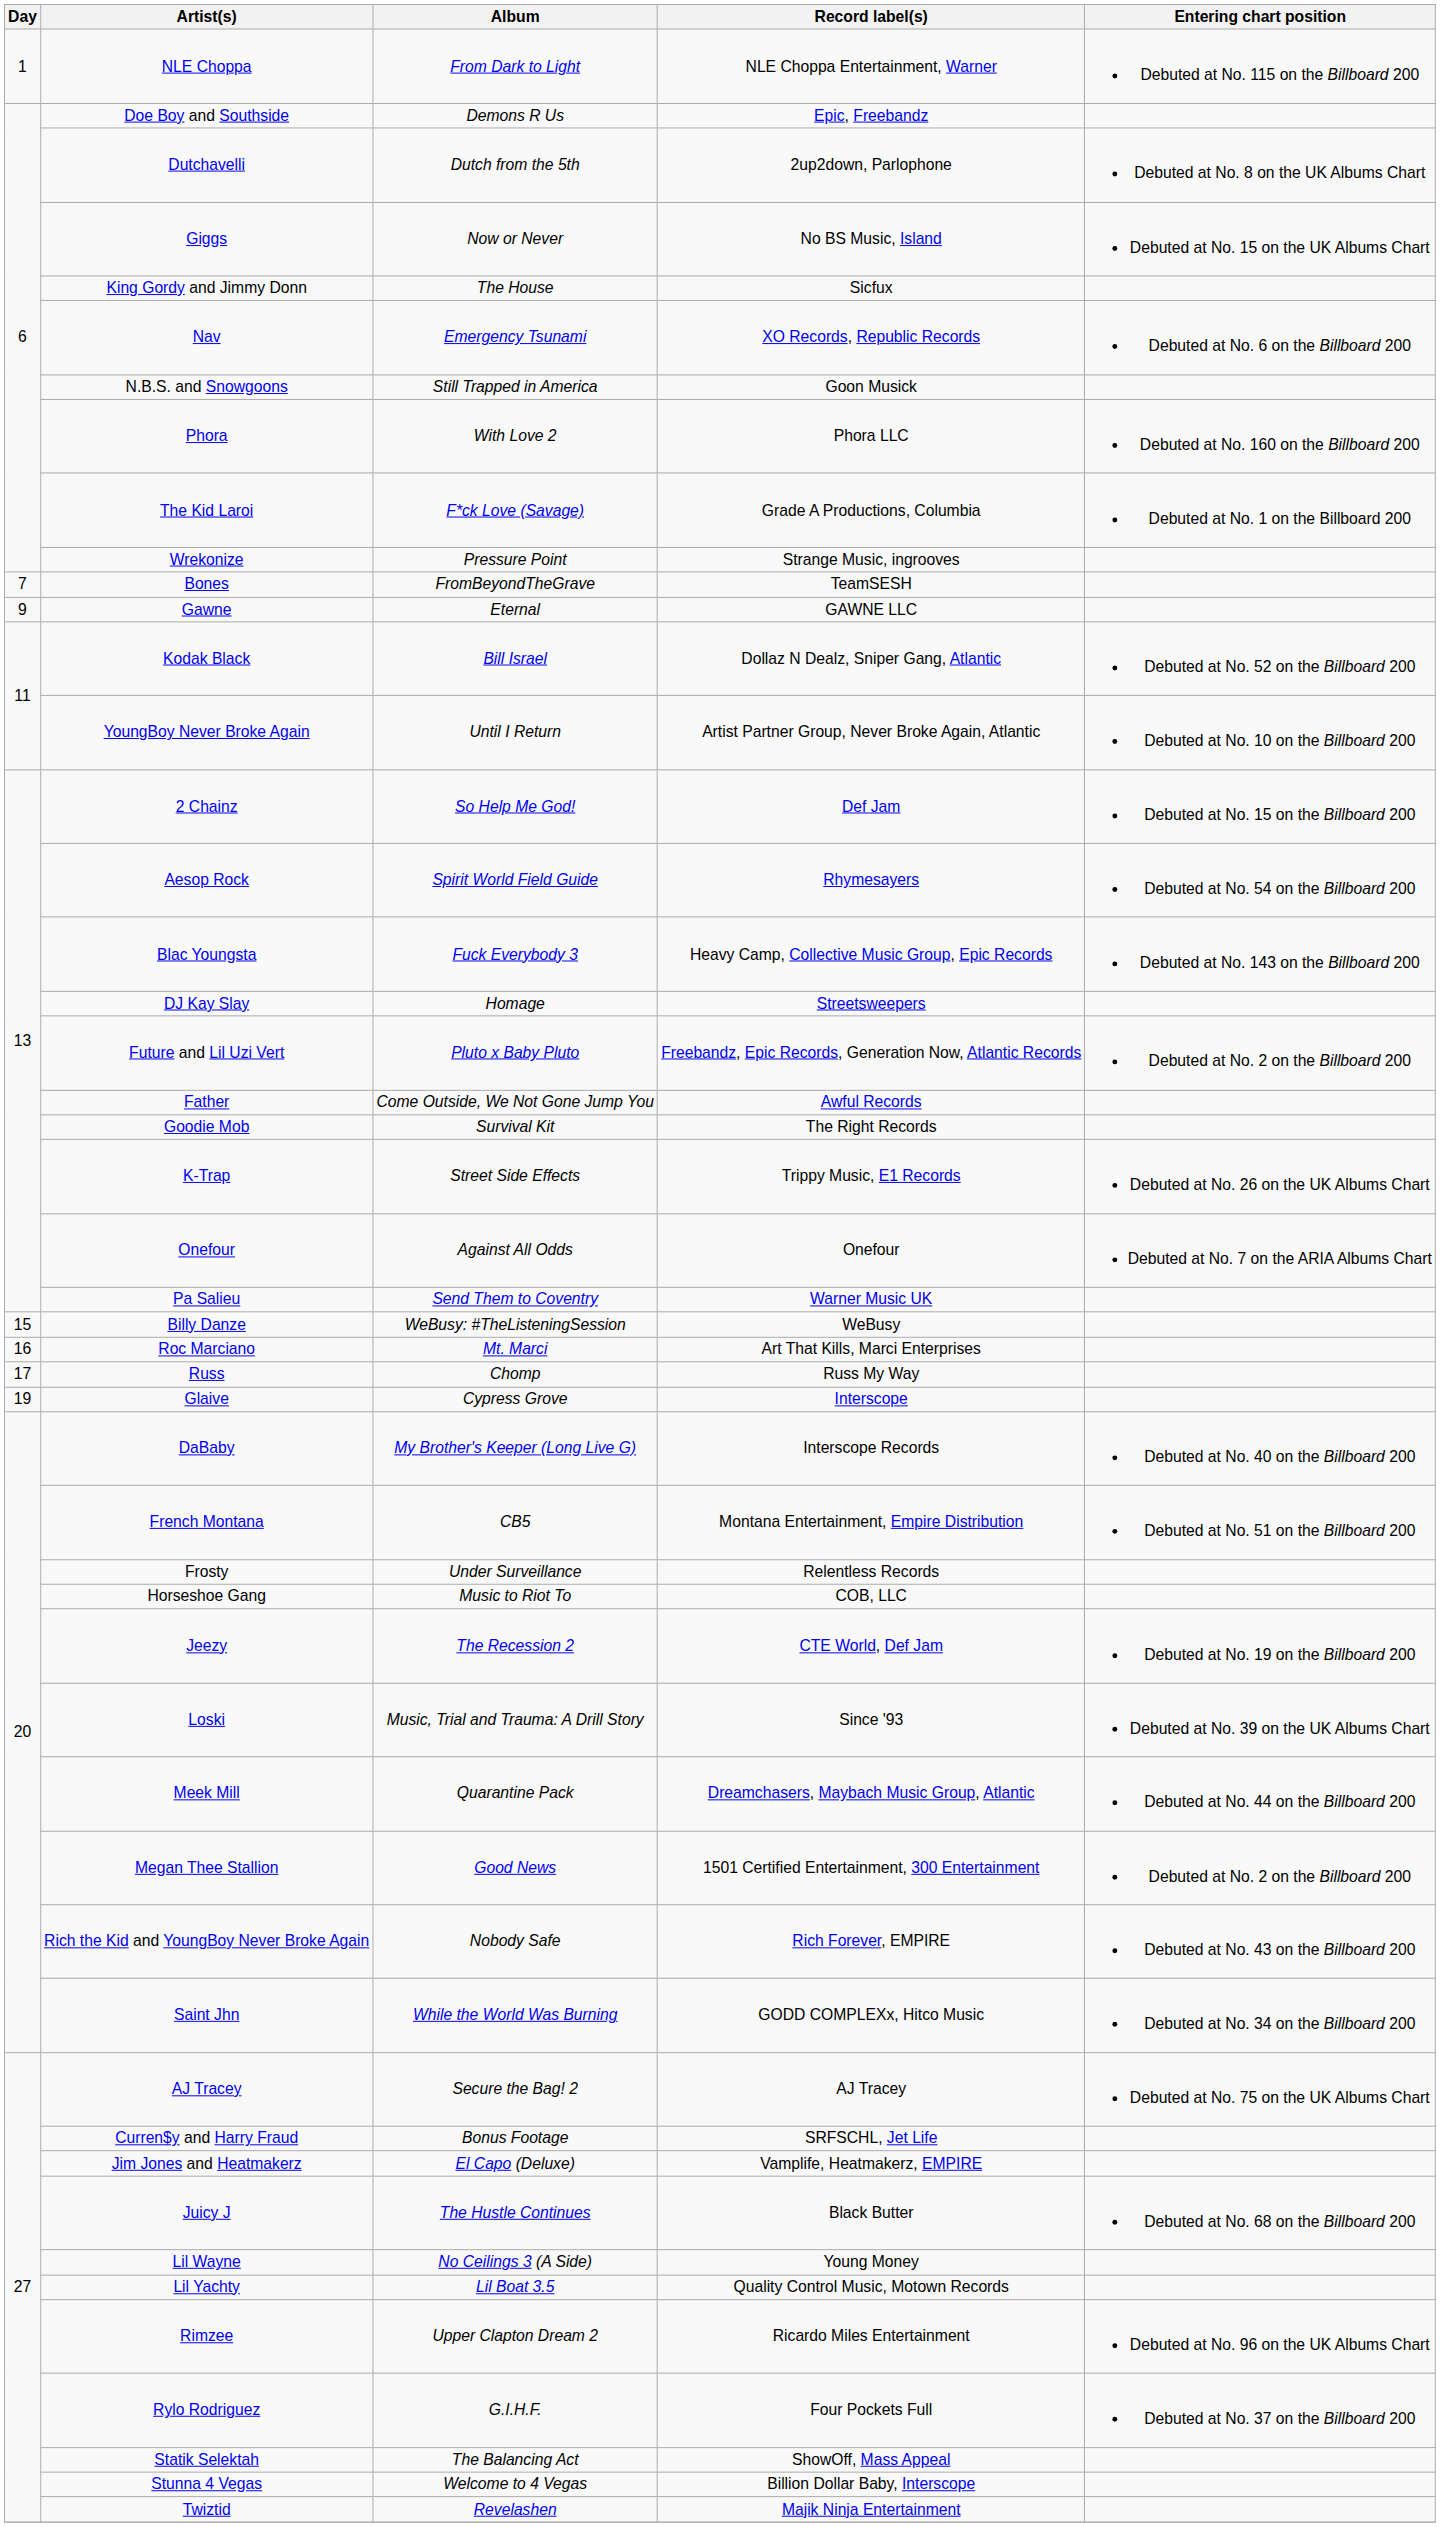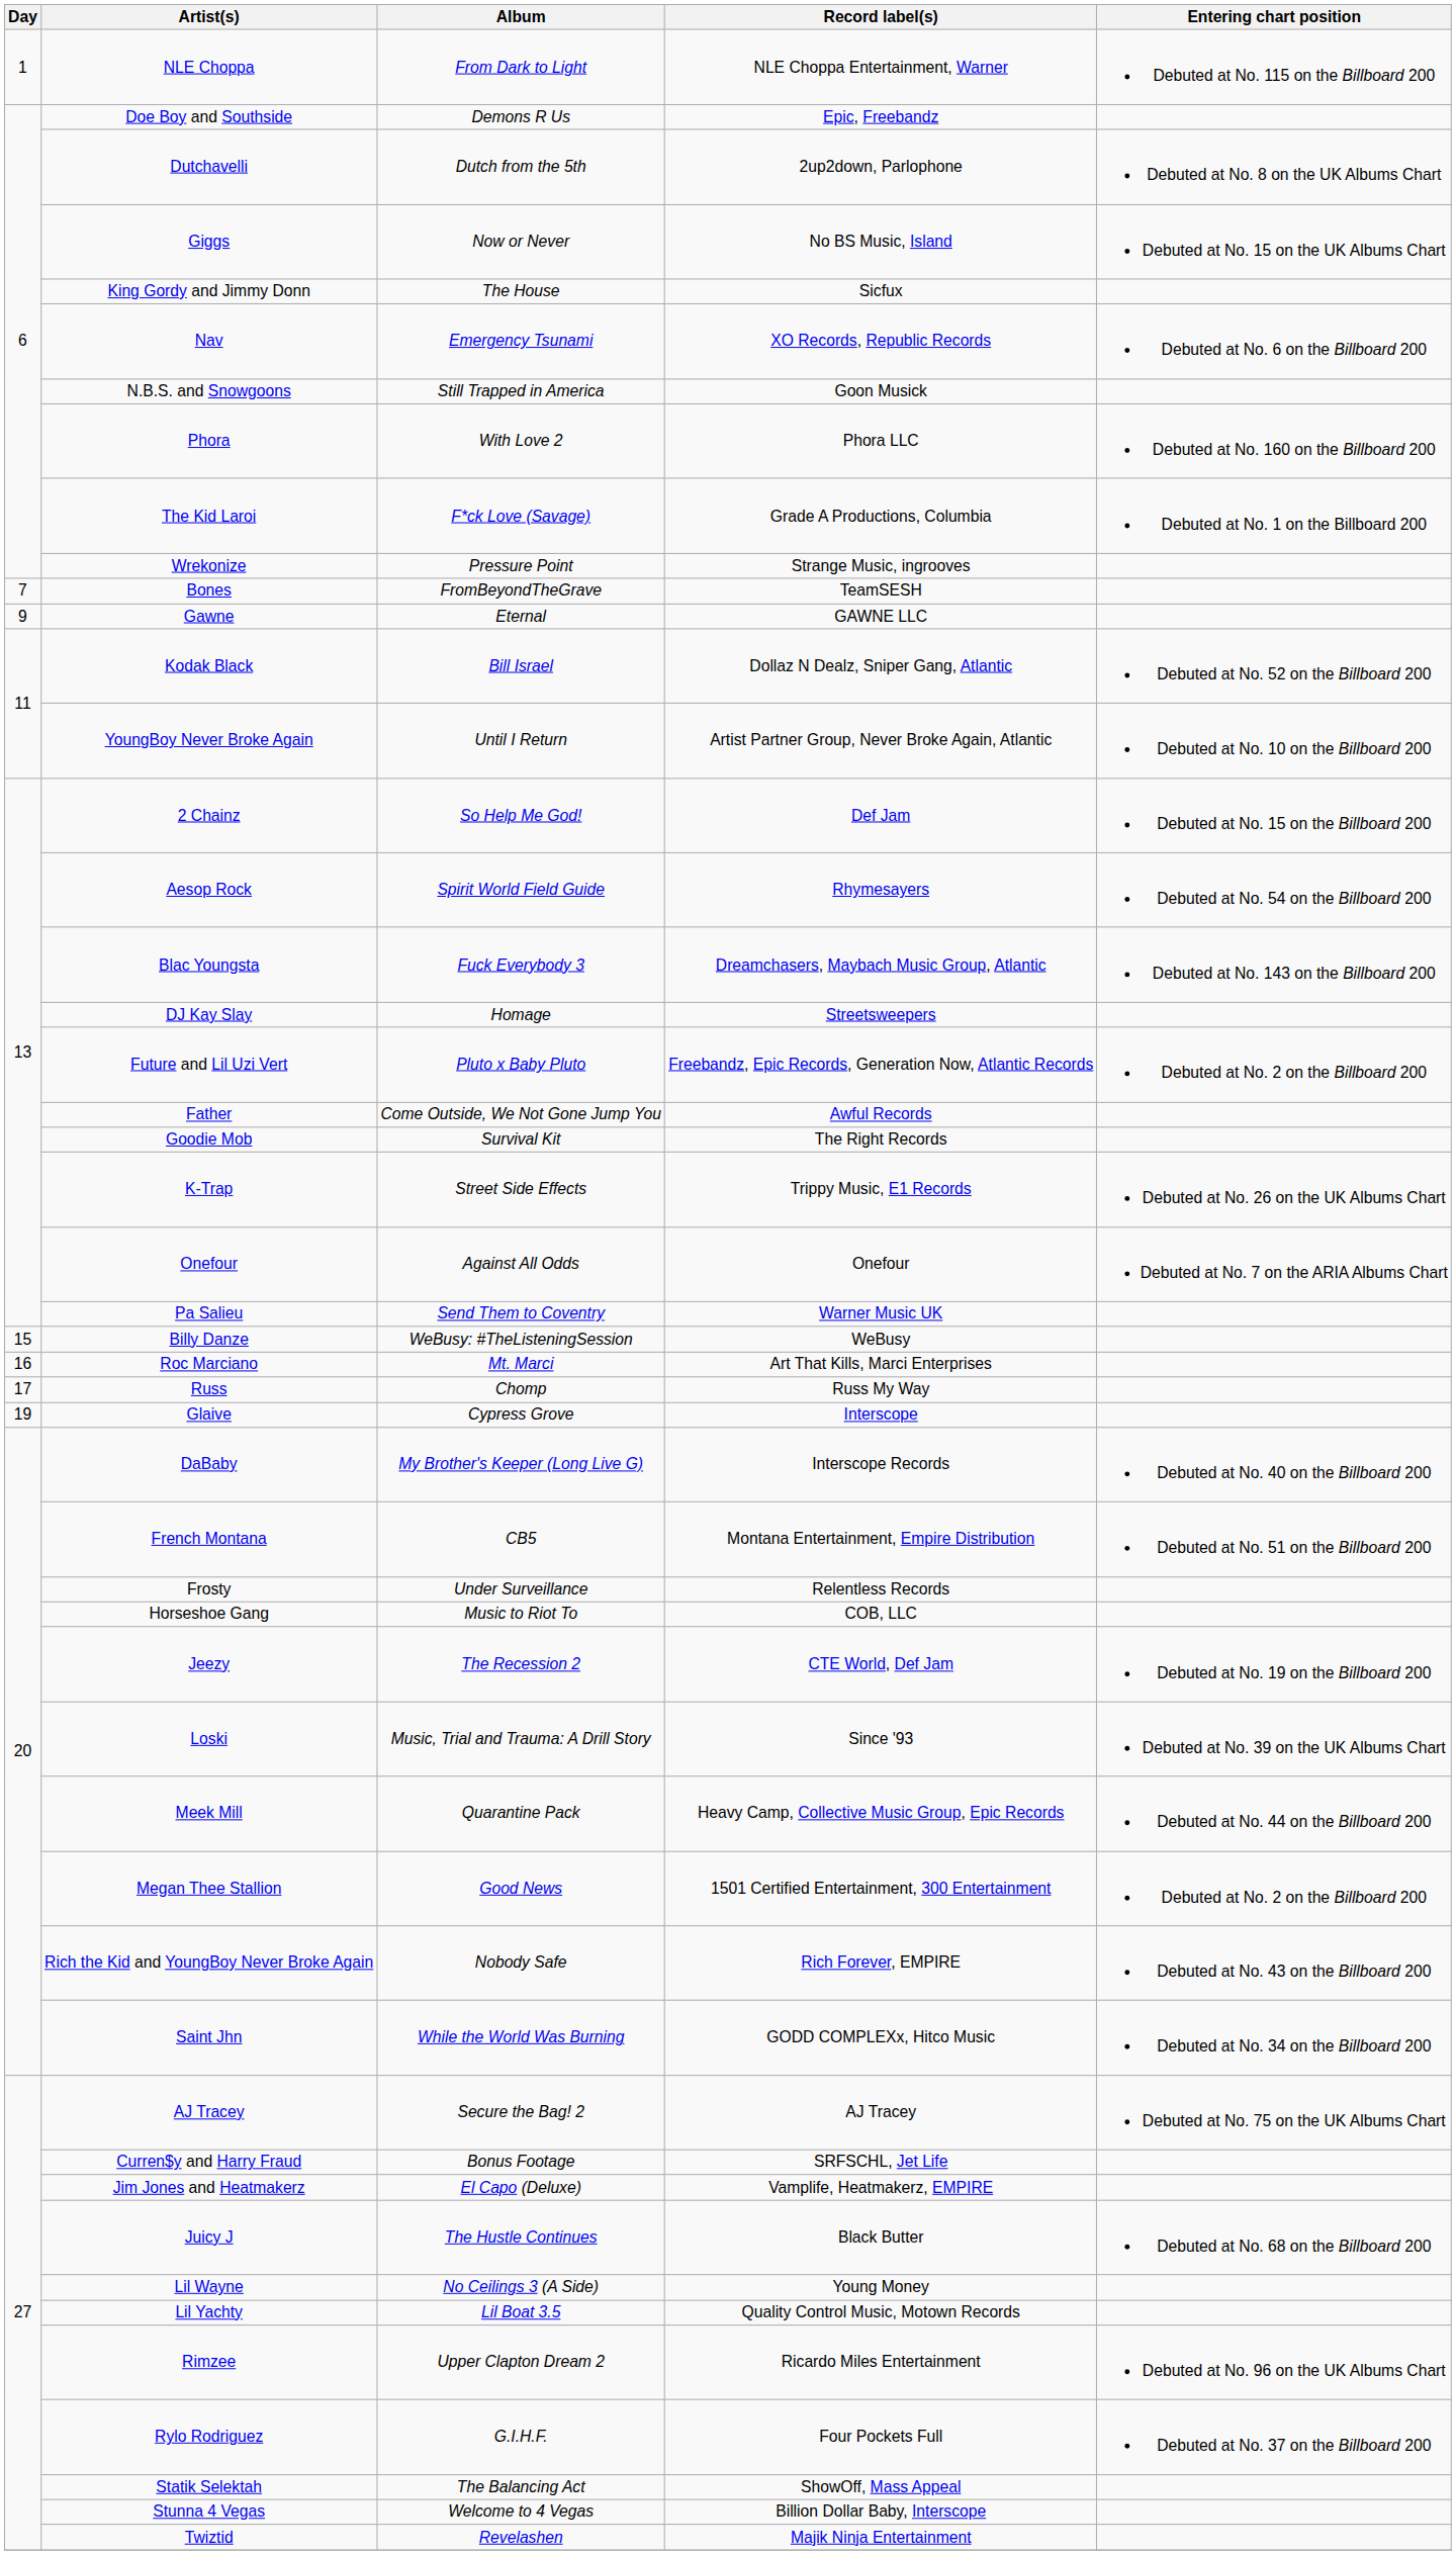 <table class="wikitable" style="text-align:center;">
 <tr>
 <th scope="col">Day</th>
 <th scope="col">Artist(s)</th>
 <th scope="col">Album</th>
 <th scope="col">Record label(s)</th>
 <th><strong>Entering chart position</strong></th>
 </tr>
 <tr>
 <td rowspan="1">1</td>
 <td><a href='#'>NLE Choppa</a></td>
 <td><em><a href='#'>From Dark to Light</a></em></td>
 <td>NLE Choppa Entertainment, <a href='#'>Warner</a></td>
 <td><br><ul><li>Debuted at No. 115 on the <em>Billboard</em> 200</li></ul></td>
 </tr>
 <tr>
 <td rowspan="9">6</td>
 <td><a href='#'>Doe Boy</a> and <a href='#'>Southside</a></td>
 <td><em>Demons R Us</em></td>
 <td><a href='#'>Epic</a>, <a href='#'>Freebandz</a></td>
 <td></td>
 </tr>
 <tr>
 <td><a href='#'>Dutchavelli</a></td>
 <td><em>Dutch from the 5th</em></td>
 <td>2up2down, Parlophone</td>
 <td><br><ul><li>Debuted at No. 8 on the UK Albums Chart</li></ul></td>
 </tr>
 <tr>
 <td><a href='#'>Giggs</a></td>
 <td><em>Now or Never</em></td>
 <td>No BS Music, <a href='#'>Island</a></td>
 <td><br><ul><li>Debuted at No. 15 on the UK Albums Chart</li></ul></td>
 </tr>
 <tr>
 <td><a href='#'>King Gordy</a> and Jimmy Donn</td>
 <td><em>The House</em></td>
 <td>Sicfux</td>
 <td></td>
 </tr>
 <tr>
 <td><a href='#'>Nav</a></td>
 <td><em><a href='#'>Emergency Tsunami</a></em></td>
 <td><a href='#'>XO Records</a>, <a href='#'>Republic Records</a></td>
 <td><br><ul><li>Debuted at No. 6 on the <em>Billboard</em> 200</li></ul></td>
 </tr>
 <tr>
 <td>N.B.S. and <a href='#'>Snowgoons</a></td>
 <td><em>Still Trapped in America</em></td>
 <td>Goon Musick</td>
 <td></td>
 </tr>
 <tr>
 <td><a href='#'>Phora</a></td>
 <td><em>With Love 2</em></td>
 <td>Phora LLC</td>
 <td><br><ul><li>Debuted at No. 160 on the <em>Billboard</em> 200</li></ul></td>
 </tr>
 <tr>
 <td><a href='#'>The Kid Laroi</a></td>
 <td><em><a href='#'>F*ck Love (Savage)</a></em></td>
 <td>Grade A Productions, Columbia</td>
 <td><br><ul><li>Debuted at No. 1 on the Billboard 200</li></ul></td>
 </tr>
 <tr>
 <td><a href='#'>Wrekonize</a></td>
 <td><em>Pressure Point</em></td>
 <td>Strange Music, ingrooves</td>
 <td></td>
 </tr>
 <tr>
 <td rowspan="1">7</td>
 <td><a href='#'>Bones</a></td>
 <td><em>FromBeyondTheGrave</em></td>
 <td>TeamSESH</td>
 <td></td>
 </tr>
 <tr>
 <td rowspan="1">9</td>
 <td><a href='#'>Gawne</a></td>
 <td><em>Eternal</em></td>
 <td>GAWNE LLC</td>
 <td></td>
 </tr>
 <tr>
 <td rowspan="2">11</td>
 <td><a href='#'>Kodak Black</a></td>
 <td><em><a href='#'>Bill Israel</a></em></td>
 <td>Dollaz N Dealz, Sniper Gang, <a href='#'>Atlantic</a></td>
 <td><br><ul><li>Debuted at No. 52 on the <em>Billboard</em> 200</li></ul></td>
 </tr>
 <tr>
 <td><a href='#'>YoungBoy Never Broke Again</a></td>
 <td><em>Until I Return</em></td>
 <td>Artist Partner Group, Never Broke Again, Atlantic</td>
 <td><br><ul><li>Debuted at No. 10 on the <em>Billboard</em> 200</li></ul></td>
 </tr>
 <tr>
 <td rowspan="10">13</td>
 <td><a href='#'>2 Chainz</a></td>
 <td><em><a href='#'>So Help Me God!</a></em></td>
 <td><a href='#'>Def Jam</a></td>
 <td><br><ul><li>Debuted at No. 15 on the <em>Billboard</em> 200</li></ul></td>
 </tr>
 <tr>
 <td><a href='#'>Aesop Rock</a></td>
 <td><em><a href='#'>Spirit World Field Guide</a></em></td>
 <td><a href='#'>Rhymesayers</a></td>
 <td><br><ul><li>Debuted at No. 54 on the <em>Billboard</em> 200</li></ul></td>
 </tr>
 <tr>
 <td><a href='#'>Blac Youngsta</a></td>
 <td><em><a href='#'>Fuck Everybody 3</a></em></td>
-<td>Heavy Camp, <a href='#'>Collective Music Group</a>, <a href='#'>Epic Records</a></td>
+<td><a href='#'>Dreamchasers</a>, <a href='#'>Maybach Music Group</a>, <a href='#'>Atlantic</a></td>
 <td><br><ul><li>Debuted at No. 143 on the <em>Billboard</em> 200</li></ul></td>
 </tr>
 <tr>
 <td><a href='#'>DJ Kay Slay</a></td>
 <td><em>Homage</em></td>
 <td><a href='#'>Streetsweepers</a></td>
 <td></td>
 </tr>
 <tr>
 <td><a href='#'>Future</a> and <a href='#'>Lil Uzi Vert</a></td>
 <td><em><a href='#'>Pluto x Baby Pluto</a></em></td>
 <td><a href='#'>Freebandz</a>, <a href='#'>Epic Records</a>, Generation Now, <a href='#'>Atlantic Records</a></td>
 <td><br><ul><li>Debuted at No. 2 on the <em>Billboard</em> 200</li></ul></td>
 </tr>
 <tr>
 <td><a href='#'>Father</a></td>
 <td><em>Come Outside, We Not Gone Jump You</em></td>
 <td><a href='#'>Awful Records</a></td>
 <td></td>
 </tr>
 <tr>
 <td><a href='#'>Goodie Mob</a></td>
 <td><em>Survival Kit</em></td>
 <td>The Right Records</td>
 <td></td>
 </tr>
 <tr>
 <td><a href='#'>K-Trap</a></td>
 <td><em>Street Side Effects</em></td>
 <td>Trippy Music, <a href='#'>E1 Records</a></td>
 <td><br><ul><li>Debuted at No. 26 on the UK Albums Chart</li></ul></td>
 </tr>
 <tr>
 <td><a href='#'>Onefour</a></td>
 <td><em>Against All Odds</em></td>
 <td>Onefour</td>
 <td><br><ul><li>Debuted at No. 7 on the ARIA Albums Chart</li></ul></td>
 </tr>
 <tr>
 <td><a href='#'>Pa Salieu</a></td>
 <td><em><a href='#'>Send Them to Coventry</a></em></td>
 <td><a href='#'>Warner Music UK</a></td>
 <td></td>
 </tr>
 <tr>
 <td>15</td>
 <td><a href='#'>Billy Danze</a></td>
 <td><em>WeBusy: #TheListeningSession</em></td>
 <td>WeBusy</td>
 <td></td>
 </tr>
 <tr>
 <td>16</td>
 <td><a href='#'>Roc Marciano</a></td>
 <td><em><a href='#'>Mt. Marci</a></em></td>
 <td>Art That Kills, Marci Enterprises</td>
 <td></td>
 </tr>
 <tr>
 <td>17</td>
 <td><a href='#'>Russ</a></td>
 <td><em>Chomp</em></td>
 <td>Russ My Way</td>
 <td></td>
 </tr>
 <tr>
 <td>19</td>
 <td><a href='#'>Glaive</a></td>
 <td><em>Cypress Grove</em></td>
 <td><a href='#'>Interscope</a></td>
 <td></td>
 </tr>
 <tr>
 <td rowspan="10">20</td>
 <td><a href='#'>DaBaby</a></td>
 <td><em><a href='#'>My Brother's Keeper (Long Live G)</a></em></td>
 <td>Interscope Records</td>
 <td><br><ul><li>Debuted at No. 40 on the <em>Billboard</em> 200</li></ul></td>
 </tr>
 <tr>
 <td><a href='#'>French Montana</a></td>
 <td><em>CB5</em></td>
 <td>Montana Entertainment, <a href='#'>Empire Distribution</a></td>
 <td><br><ul><li>Debuted at No. 51 on the <em>Billboard</em> 200</li></ul></td>
 </tr>
 <tr>
 <td>Frosty</td>
 <td><em>Under Surveillance</em></td>
 <td>Relentless Records</td>
 <td></td>
 </tr>
 <tr>
 <td>Horseshoe Gang</td>
 <td><em>Music to Riot To</em></td>
 <td>COB, LLC</td>
 <td></td>
 </tr>
 <tr>
 <td><a href='#'>Jeezy</a></td>
 <td><em><a href='#'>The Recession 2</a></em></td>
 <td><a href='#'>CTE World</a>, <a href='#'>Def Jam</a></td>
 <td><br><ul><li>Debuted at No. 19 on the <em>Billboard</em> 200</li></ul></td>
 </tr>
 <tr>
 <td><a href='#'>Loski</a></td>
 <td><em>Music, Trial and Trauma: A Drill Story</em></td>
 <td>Since '93</td>
 <td><br><ul><li>Debuted at No. 39 on the UK Albums Chart</li></ul></td>
 </tr>
 <tr>
 <td><a href='#'>Meek Mill</a></td>
 <td><em>Quarantine Pack</em></td>
-<td><a href='#'>Dreamchasers</a>, <a href='#'>Maybach Music Group</a>, <a href='#'>Atlantic</a></td>
+<td>Heavy Camp, <a href='#'>Collective Music Group</a>, <a href='#'>Epic Records</a></td>
 <td><br><ul><li>Debuted at No. 44 on the <em>Billboard</em> 200</li></ul></td>
 </tr>
 <tr>
 <td><a href='#'>Megan Thee Stallion</a></td>
 <td><em><a href='#'>Good News</a></em></td>
 <td>1501 Certified Entertainment, <a href='#'>300 Entertainment</a></td>
 <td><br><ul><li>Debuted at No. 2 on the <em>Billboard</em> 200</li></ul></td>
 </tr>
 <tr>
 <td><a href='#'>Rich the Kid</a> and <a href='#'>YoungBoy Never Broke Again</a></td>
 <td><em>Nobody Safe</em></td>
 <td><a href='#'>Rich Forever</a>, EMPIRE</td>
 <td><br><ul><li>Debuted at No. 43 on the <em>Billboard</em> 200</li></ul></td>
 </tr>
 <tr>
 <td><a href='#'>Saint Jhn</a></td>
 <td><em><a href='#'>While the World Was Burning</a></em></td>
 <td>GODD COMPLEXx, Hitco Music</td>
 <td><br><ul><li>Debuted at No. 34 on the <em>Billboard</em> 200</li></ul></td>
 </tr>
 <tr>
 <td rowspan="11">27</td>
 <td><a href='#'>AJ Tracey</a></td>
 <td><em>Secure the Bag! 2</em></td>
 <td>AJ Tracey</td>
 <td><br><ul><li>Debuted at No. 75 on the UK Albums Chart</li></ul></td>
 </tr>
 <tr>
 <td><a href='#'>Curren$y</a> and <a href='#'>Harry Fraud</a></td>
 <td><em>Bonus Footage</em></td>
 <td>SRFSCHL, <a href='#'>Jet Life</a></td>
 <td></td>
 </tr>
 <tr>
 <td><a href='#'>Jim Jones</a> and <a href='#'>Heatmakerz</a></td>
 <td><em><a href='#'>El Capo</a> (Deluxe)</em></td>
 <td>Vamplife, Heatmakerz, <a href='#'>EMPIRE</a></td>
 <td></td>
 </tr>
 <tr>
 <td><a href='#'>Juicy J</a></td>
 <td><em><a href='#'>The Hustle Continues</a></em></td>
 <td>Black Butter</td>
 <td><br><ul><li>Debuted at No. 68 on the <em>Billboard</em> 200</li></ul></td>
 </tr>
 <tr>
 <td><a href='#'>Lil Wayne</a></td>
 <td><em><a href='#'>No Ceilings 3</a> (A Side)</em></td>
 <td>Young Money</td>
 <td></td>
 </tr>
 <tr>
 <td><a href='#'>Lil Yachty</a></td>
 <td><em><a href='#'>Lil Boat 3.5</a></em></td>
 <td>Quality Control Music, Motown Records </td>
 <td></td>
 </tr>
 <tr>
 <td><a href='#'>Rimzee</a></td>
 <td><em>Upper Clapton Dream 2</em></td>
 <td>Ricardo Miles Entertainment</td>
 <td><br><ul><li>Debuted at No. 96 on the UK Albums Chart</li></ul></td>
 </tr>
 <tr>
 <td><a href='#'>Rylo Rodriguez</a></td>
 <td><em>G.I.H.F.</em></td>
 <td>Four Pockets Full</td>
 <td><br><ul><li>Debuted at No. 37 on the <em>Billboard</em> 200</li></ul></td>
 </tr>
 <tr>
 <td><a href='#'>Statik Selektah</a></td>
 <td><em>The Balancing Act</em></td>
 <td>ShowOff, <a href='#'>Mass Appeal</a></td>
 <td></td>
 </tr>
 <tr>
 <td><a href='#'>Stunna 4 Vegas</a></td>
 <td><em>Welcome to 4 Vegas</em></td>
 <td>Billion Dollar Baby, <a href='#'>Interscope</a></td>
 <td></td>
 </tr>
 <tr>
 <td><a href='#'>Twiztid</a></td>
 <td><em><a href='#'>Revelashen</a></em></td>
 <td><a href='#'>Majik Ninja Entertainment</a></td>
 <td></td>
 </tr>
 <tr>
 </tr>
 </table>
